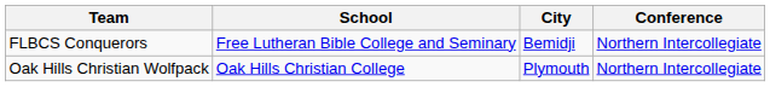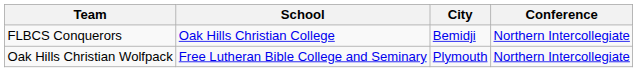 <table class="sortable wikitable">
 <tr>
 <th>Team</th>
 <th>School</th>
 <th>City</th>
 <th>Conference</th>
 </tr>
 <tr>
 <td>FLBCS Conquerors</td>
-<td><a href='#'>Free Lutheran Bible College and Seminary</a></td>
+<td><a href='#'>Oak Hills Christian College</a></td>
 <td><a href='#'>Bemidji</a></td>
 <td><a href='#'>Northern Intercollegiate</a></td>
 </tr>
 <tr>
 <td>Oak Hills Christian Wolfpack</td>
-<td><a href='#'>Oak Hills Christian College</a></td>
+<td><a href='#'>Free Lutheran Bible College and Seminary</a></td>
 <td><a href='#'>Plymouth</a></td>
 <td><a href='#'>Northern Intercollegiate</a></td>
 </tr>
 </table>
